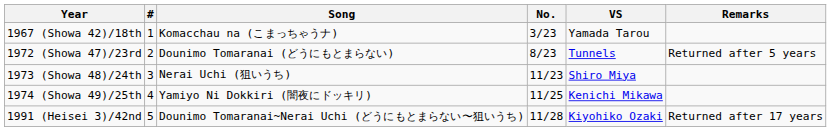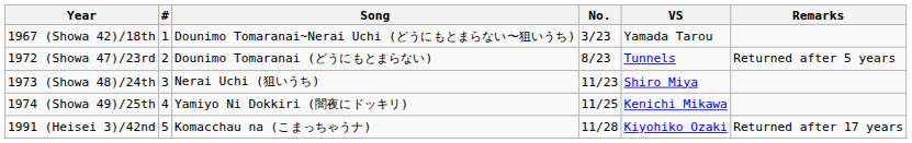 <table class="wikitable">
 <tr>
 <th>Year</th>
 <th>#</th>
 <th>Song</th>
 <th>No.</th>
 <th>VS</th>
 <th>Remarks</th>
 </tr>
 <tr>
 <td>1967 (Showa 42)/18th</td>
 <td>1</td>
-<td>Komacchau na (こまっちゃうナ)</td>
+<td>Dounimo Tomaranai~Nerai Uchi (どうにもとまらない〜狙いうち)</td>
 <td>3/23</td>
 <td>Yamada Tarou</td>
 <td></td>
 </tr>
 <tr>
 <td>1972 (Showa 47)/23rd</td>
 <td>2</td>
 <td>Dounimo Tomaranai (どうにもとまらない)</td>
 <td>8/23</td>
 <td><a href='#'>Tunnels</a></td>
 <td>Returned after 5 years</td>
 </tr>
 <tr>
 <td>1973 (Showa 48)/24th</td>
 <td>3</td>
 <td>Nerai Uchi (狙いうち)</td>
 <td>11/23</td>
 <td><a href='#'>Shiro Miya</a></td>
 <td></td>
 </tr>
 <tr>
 <td>1974 (Showa 49)/25th</td>
 <td>4</td>
 <td>Yamiyo Ni Dokkiri (闇夜にドッキリ)</td>
 <td>11/25</td>
 <td><a href='#'>Kenichi Mikawa</a></td>
 <td></td>
 </tr>
 <tr>
 <td>1991 (Heisei 3)/42nd</td>
 <td>5</td>
-<td>Dounimo Tomaranai~Nerai Uchi (どうにもとまらない〜狙いうち)</td>
+<td>Komacchau na (こまっちゃうナ)</td>
 <td>11/28</td>
 <td><a href='#'>Kiyohiko Ozaki</a></td>
 <td>Returned after 17 years</td>
 </tr>
 </table>
